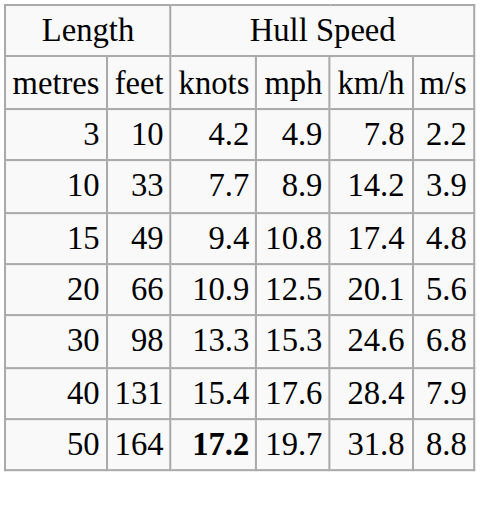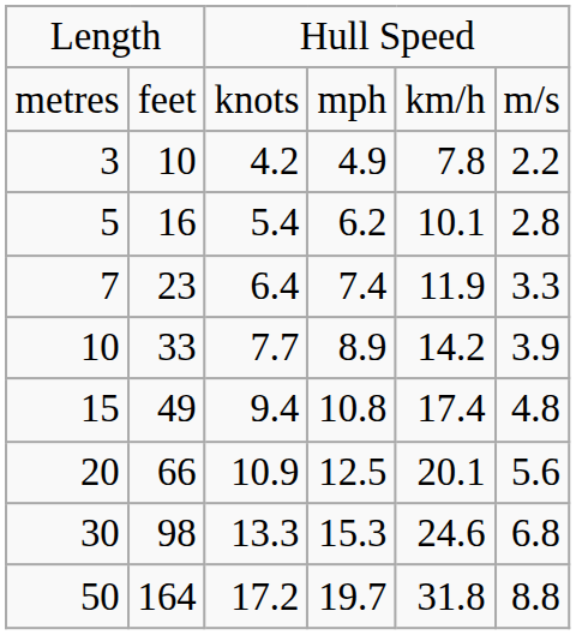 <table class="wikitable floatright" style=text-align:right>
 <tr>
 <td colspan=2 align=center>Length</td>
 <td colspan=4 align=center>Hull Speed</td>
 </tr>
 <tr>
 <td>metres</td>
 <td>feet</td>
 <td>knots</td>
 <td>mph</td>
 <td>km/h</td>
 <td>m/s</td>
 </tr>
 <tr>
 <td>3</td>
 <td>10</td>
 <td>4.2</td>
 <td>4.9</td>
 <td>7.8</td>
 <td>2.2</td>
+</tr>
+<tr>
+<td>5</td>
+<td>16</td>
+<td>5.4</td>
+<td>6.2</td>
+<td>10.1</td>
+<td>2.8</td>
+</tr>
+<tr>
+<td>7</td>
+<td>23</td>
+<td>6.4</td>
+<td>7.4</td>
+<td>11.9</td>
+<td>3.3</td>
 </tr>
 <tr>
 <td>10</td>
 <td>33</td>
 <td>7.7</td>
 <td>8.9</td>
 <td>14.2</td>
 <td>3.9</td>
 </tr>
 <tr>
 <td>15</td>
 <td>49</td>
 <td>9.4</td>
 <td>10.8</td>
 <td>17.4</td>
 <td>4.8</td>
 </tr>
 <tr>
 <td>20</td>
 <td>66</td>
 <td>10.9</td>
 <td>12.5</td>
 <td>20.1</td>
 <td>5.6</td>
 </tr>
 <tr>
 <td>30</td>
 <td>98</td>
 <td>13.3</td>
 <td>15.3</td>
 <td>24.6</td>
 <td>6.8</td>
 </tr>
 <tr>
-<td>40</td>
-<td>131</td>
-<td>15.4</td>
-<td>17.6</td>
-<td>28.4</td>
-<td>7.9</td>
-</tr>
-<tr>
 <td>50</td>
 <td>164</td>
-<td><strong>17.2</strong></td>
+<td>17.2</td>
 <td>19.7</td>
 <td>31.8</td>
 <td>8.8</td>
 </tr>
 </table>
